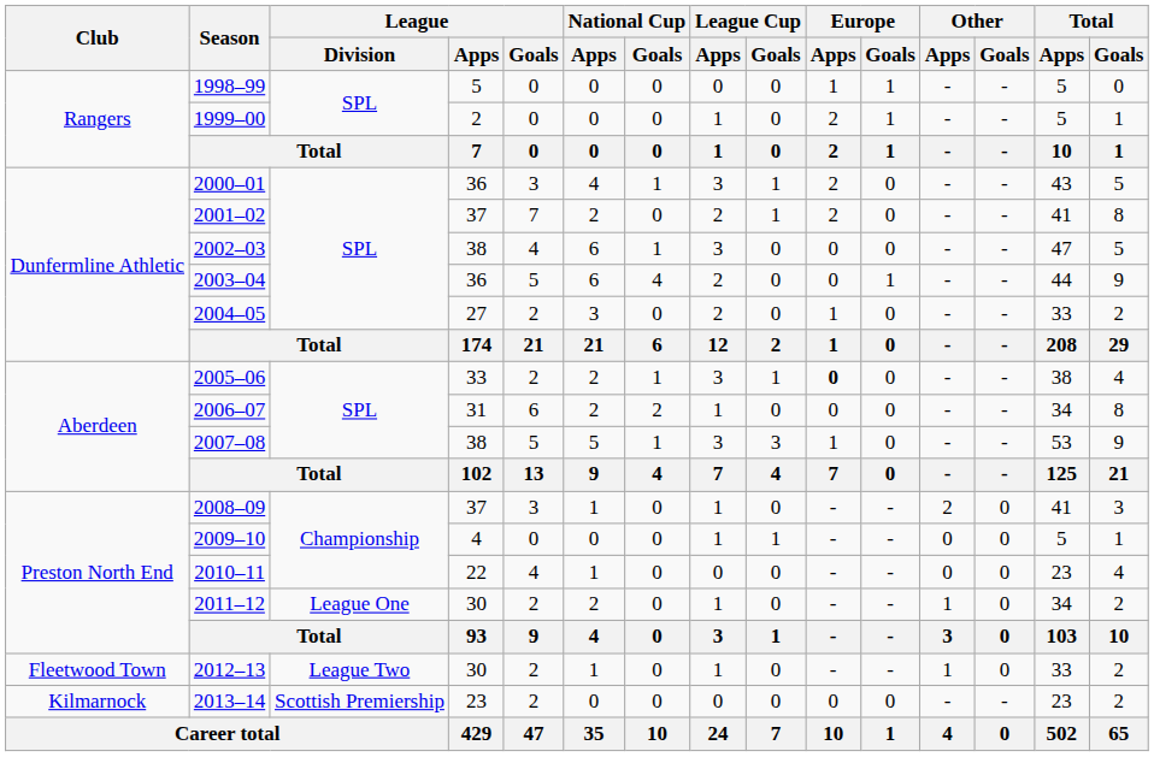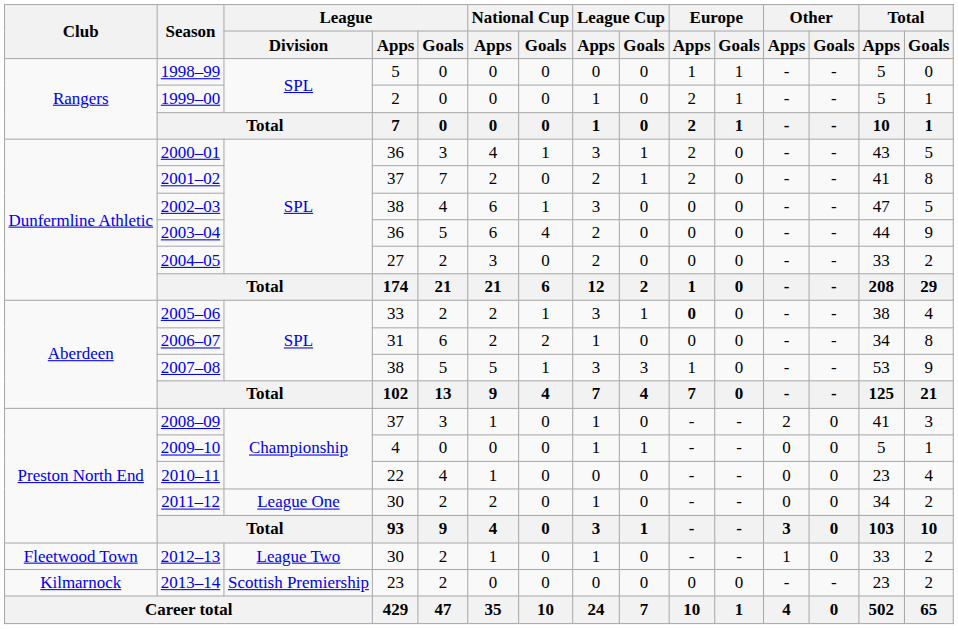 <table class="wikitable" style="text-align:center">
 <tr>
 <th rowspan="2">Club</th>
 <th rowspan="2">Season</th>
 <th colspan="3">League</th>
 <th colspan="2">National Cup</th>
 <th colspan="2">League Cup</th>
 <th colspan="2">Europe</th>
 <th colspan="2">Other</th>
 <th colspan="2">Total</th>
 </tr>
 <tr>
 <th>Division</th>
 <th>Apps</th>
 <th>Goals</th>
 <th>Apps</th>
 <th>Goals</th>
 <th>Apps</th>
 <th>Goals</th>
 <th>Apps</th>
 <th>Goals</th>
 <th>Apps</th>
 <th>Goals</th>
 <th>Apps</th>
 <th>Goals</th>
 </tr>
 <tr>
 <td rowspan="3"><a href='#'>Rangers</a></td>
 <td><a href='#'>1998–99</a></td>
 <td rowspan="2"><a href='#'>SPL</a></td>
 <td>5</td>
 <td>0</td>
 <td>0</td>
 <td>0</td>
 <td>0</td>
 <td>0</td>
 <td>1</td>
 <td>1</td>
 <td>-</td>
 <td>-</td>
 <td>5</td>
 <td>0</td>
 </tr>
 <tr>
 <td><a href='#'>1999–00</a></td>
 <td>2</td>
 <td>0</td>
 <td>0</td>
 <td>0</td>
 <td>1</td>
 <td>0</td>
 <td>2</td>
 <td>1</td>
 <td>-</td>
 <td>-</td>
 <td>5</td>
 <td>1</td>
 </tr>
 <tr>
 <th colspan="2">Total</th>
 <th>7</th>
 <th>0</th>
 <th>0</th>
 <th>0</th>
 <th>1</th>
 <th>0</th>
 <th>2</th>
 <th>1</th>
 <th>-</th>
 <th>-</th>
 <th>10</th>
 <th>1</th>
 </tr>
 <tr>
 <td rowspan="6"><a href='#'>Dunfermline Athletic</a></td>
 <td><a href='#'>2000–01</a></td>
 <td rowspan="5"><a href='#'>SPL</a></td>
 <td>36</td>
 <td>3</td>
 <td>4</td>
 <td>1</td>
 <td>3</td>
 <td>1</td>
 <td>2</td>
 <td>0</td>
 <td>-</td>
 <td>-</td>
 <td>43</td>
 <td>5</td>
 </tr>
 <tr>
 <td><a href='#'>2001–02</a></td>
 <td>37</td>
 <td>7</td>
 <td>2</td>
 <td>0</td>
 <td>2</td>
 <td>1</td>
 <td>2</td>
 <td>0</td>
 <td>-</td>
 <td>-</td>
 <td>41</td>
 <td>8</td>
 </tr>
 <tr>
 <td><a href='#'>2002–03</a></td>
 <td>38</td>
 <td>4</td>
 <td>6</td>
 <td>1</td>
 <td>3</td>
 <td>0</td>
 <td>0</td>
 <td>0</td>
 <td>-</td>
 <td>-</td>
 <td>47</td>
 <td>5</td>
 </tr>
 <tr>
 <td><a href='#'>2003–04</a></td>
 <td>36</td>
 <td>5</td>
 <td>6</td>
 <td>4</td>
 <td>2</td>
 <td>0</td>
 <td>0</td>
-<td>1</td>
+<td>0</td>
 <td>-</td>
 <td>-</td>
 <td>44</td>
 <td>9</td>
 </tr>
 <tr>
 <td><a href='#'>2004–05</a></td>
 <td>27</td>
 <td>2</td>
 <td>3</td>
 <td>0</td>
 <td>2</td>
 <td>0</td>
-<td>1</td>
+<td>0</td>
 <td>0</td>
 <td>-</td>
 <td>-</td>
 <td>33</td>
 <td>2</td>
 </tr>
 <tr>
 <th colspan="2">Total</th>
 <th>174</th>
 <th>21</th>
 <th>21</th>
 <th>6</th>
 <th>12</th>
 <th>2</th>
 <th>1</th>
 <th>0</th>
 <th>-</th>
 <th>-</th>
 <th>208</th>
 <th>29</th>
 </tr>
 <tr>
 <td rowspan="4"><a href='#'>Aberdeen</a></td>
 <td><a href='#'>2005–06</a></td>
 <td rowspan="3"><a href='#'>SPL</a></td>
 <td>33</td>
 <td>2</td>
 <td>2</td>
 <td>1</td>
 <td>3</td>
 <td>1</td>
 <td><strong>0</strong></td>
 <td>0</td>
 <td>-</td>
 <td>-</td>
 <td>38</td>
 <td>4</td>
 </tr>
 <tr>
 <td><a href='#'>2006–07</a></td>
 <td>31</td>
 <td>6</td>
 <td>2</td>
 <td>2</td>
 <td>1</td>
 <td>0</td>
 <td>0</td>
 <td>0</td>
 <td>-</td>
 <td>-</td>
 <td>34</td>
 <td>8</td>
 </tr>
 <tr>
 <td><a href='#'>2007–08</a></td>
 <td>38</td>
 <td>5</td>
 <td>5</td>
 <td>1</td>
 <td>3</td>
 <td>3</td>
 <td>1</td>
 <td>0</td>
 <td>-</td>
 <td>-</td>
 <td>53</td>
 <td>9</td>
 </tr>
 <tr>
 <th colspan="2">Total</th>
 <th>102</th>
 <th>13</th>
 <th>9</th>
 <th>4</th>
 <th>7</th>
 <th>4</th>
 <th>7</th>
 <th>0</th>
 <th>-</th>
 <th>-</th>
 <th>125</th>
 <th>21</th>
 </tr>
 <tr>
 <td rowspan="5"><a href='#'>Preston North End</a></td>
 <td><a href='#'>2008–09</a></td>
 <td rowspan="3"><a href='#'>Championship</a></td>
 <td>37</td>
 <td>3</td>
 <td>1</td>
 <td>0</td>
 <td>1</td>
 <td>0</td>
 <td>-</td>
 <td>-</td>
 <td>2</td>
 <td>0</td>
 <td>41</td>
 <td>3</td>
 </tr>
 <tr>
 <td><a href='#'>2009–10</a></td>
 <td>4</td>
 <td>0</td>
 <td>0</td>
 <td>0</td>
 <td>1</td>
 <td>1</td>
 <td>-</td>
 <td>-</td>
 <td>0</td>
 <td>0</td>
 <td>5</td>
 <td>1</td>
 </tr>
 <tr>
 <td><a href='#'>2010–11</a></td>
 <td>22</td>
 <td>4</td>
 <td>1</td>
 <td>0</td>
 <td>0</td>
 <td>0</td>
 <td>-</td>
 <td>-</td>
 <td>0</td>
 <td>0</td>
 <td>23</td>
 <td>4</td>
 </tr>
 <tr>
 <td><a href='#'>2011–12</a></td>
 <td><a href='#'>League One</a></td>
 <td>30</td>
 <td>2</td>
 <td>2</td>
 <td>0</td>
 <td>1</td>
 <td>0</td>
 <td>-</td>
 <td>-</td>
-<td>1</td>
+<td>0</td>
 <td>0</td>
 <td>34</td>
 <td>2</td>
 </tr>
 <tr>
 <th colspan="2">Total</th>
 <th>93</th>
 <th>9</th>
 <th>4</th>
 <th>0</th>
 <th>3</th>
 <th>1</th>
 <th>-</th>
 <th>-</th>
 <th>3</th>
 <th>0</th>
 <th>103</th>
 <th>10</th>
 </tr>
 <tr>
 <td><a href='#'>Fleetwood Town</a></td>
 <td><a href='#'>2012–13</a></td>
 <td><a href='#'>League Two</a></td>
 <td>30</td>
 <td>2</td>
 <td>1</td>
 <td>0</td>
 <td>1</td>
 <td>0</td>
 <td>-</td>
 <td>-</td>
 <td>1</td>
 <td>0</td>
 <td>33</td>
 <td>2</td>
 </tr>
 <tr>
 <td><a href='#'>Kilmarnock</a></td>
 <td><a href='#'>2013–14</a></td>
 <td><a href='#'>Scottish Premiership</a></td>
 <td>23</td>
 <td>2</td>
 <td>0</td>
 <td>0</td>
 <td>0</td>
 <td>0</td>
 <td>0</td>
 <td>0</td>
 <td>-</td>
 <td>-</td>
 <td>23</td>
 <td>2</td>
 </tr>
 <tr>
 <th colspan="3">Career total</th>
 <th>429</th>
 <th>47</th>
 <th>35</th>
 <th>10</th>
 <th>24</th>
 <th>7</th>
 <th>10</th>
 <th>1</th>
 <th>4</th>
 <th>0</th>
 <th>502</th>
 <th>65</th>
 </tr>
 </table>
